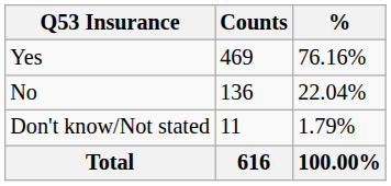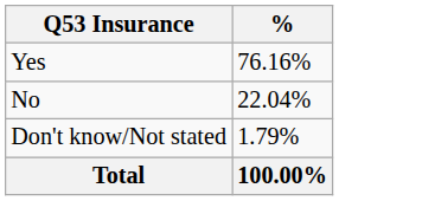 <table class="wikitable sortable">
 <tr>
 <th>Q53 Insurance</th>
-<th>Counts</th>
 <th>%</th>
 </tr>
 <tr>
 <td>Yes</td>
-<td>469</td>
 <td>76.16%</td>
 </tr>
 <tr>
 <td>No</td>
-<td>136</td>
 <td>22.04%</td>
 </tr>
 <tr>
 <td>Don't know/Not stated</td>
-<td>11</td>
 <td>1.79%</td>
 </tr>
 <tr>
 <th>Total</th>
-<th>616</th>
 <th>100.00%</th>
 </tr>
 </table>
